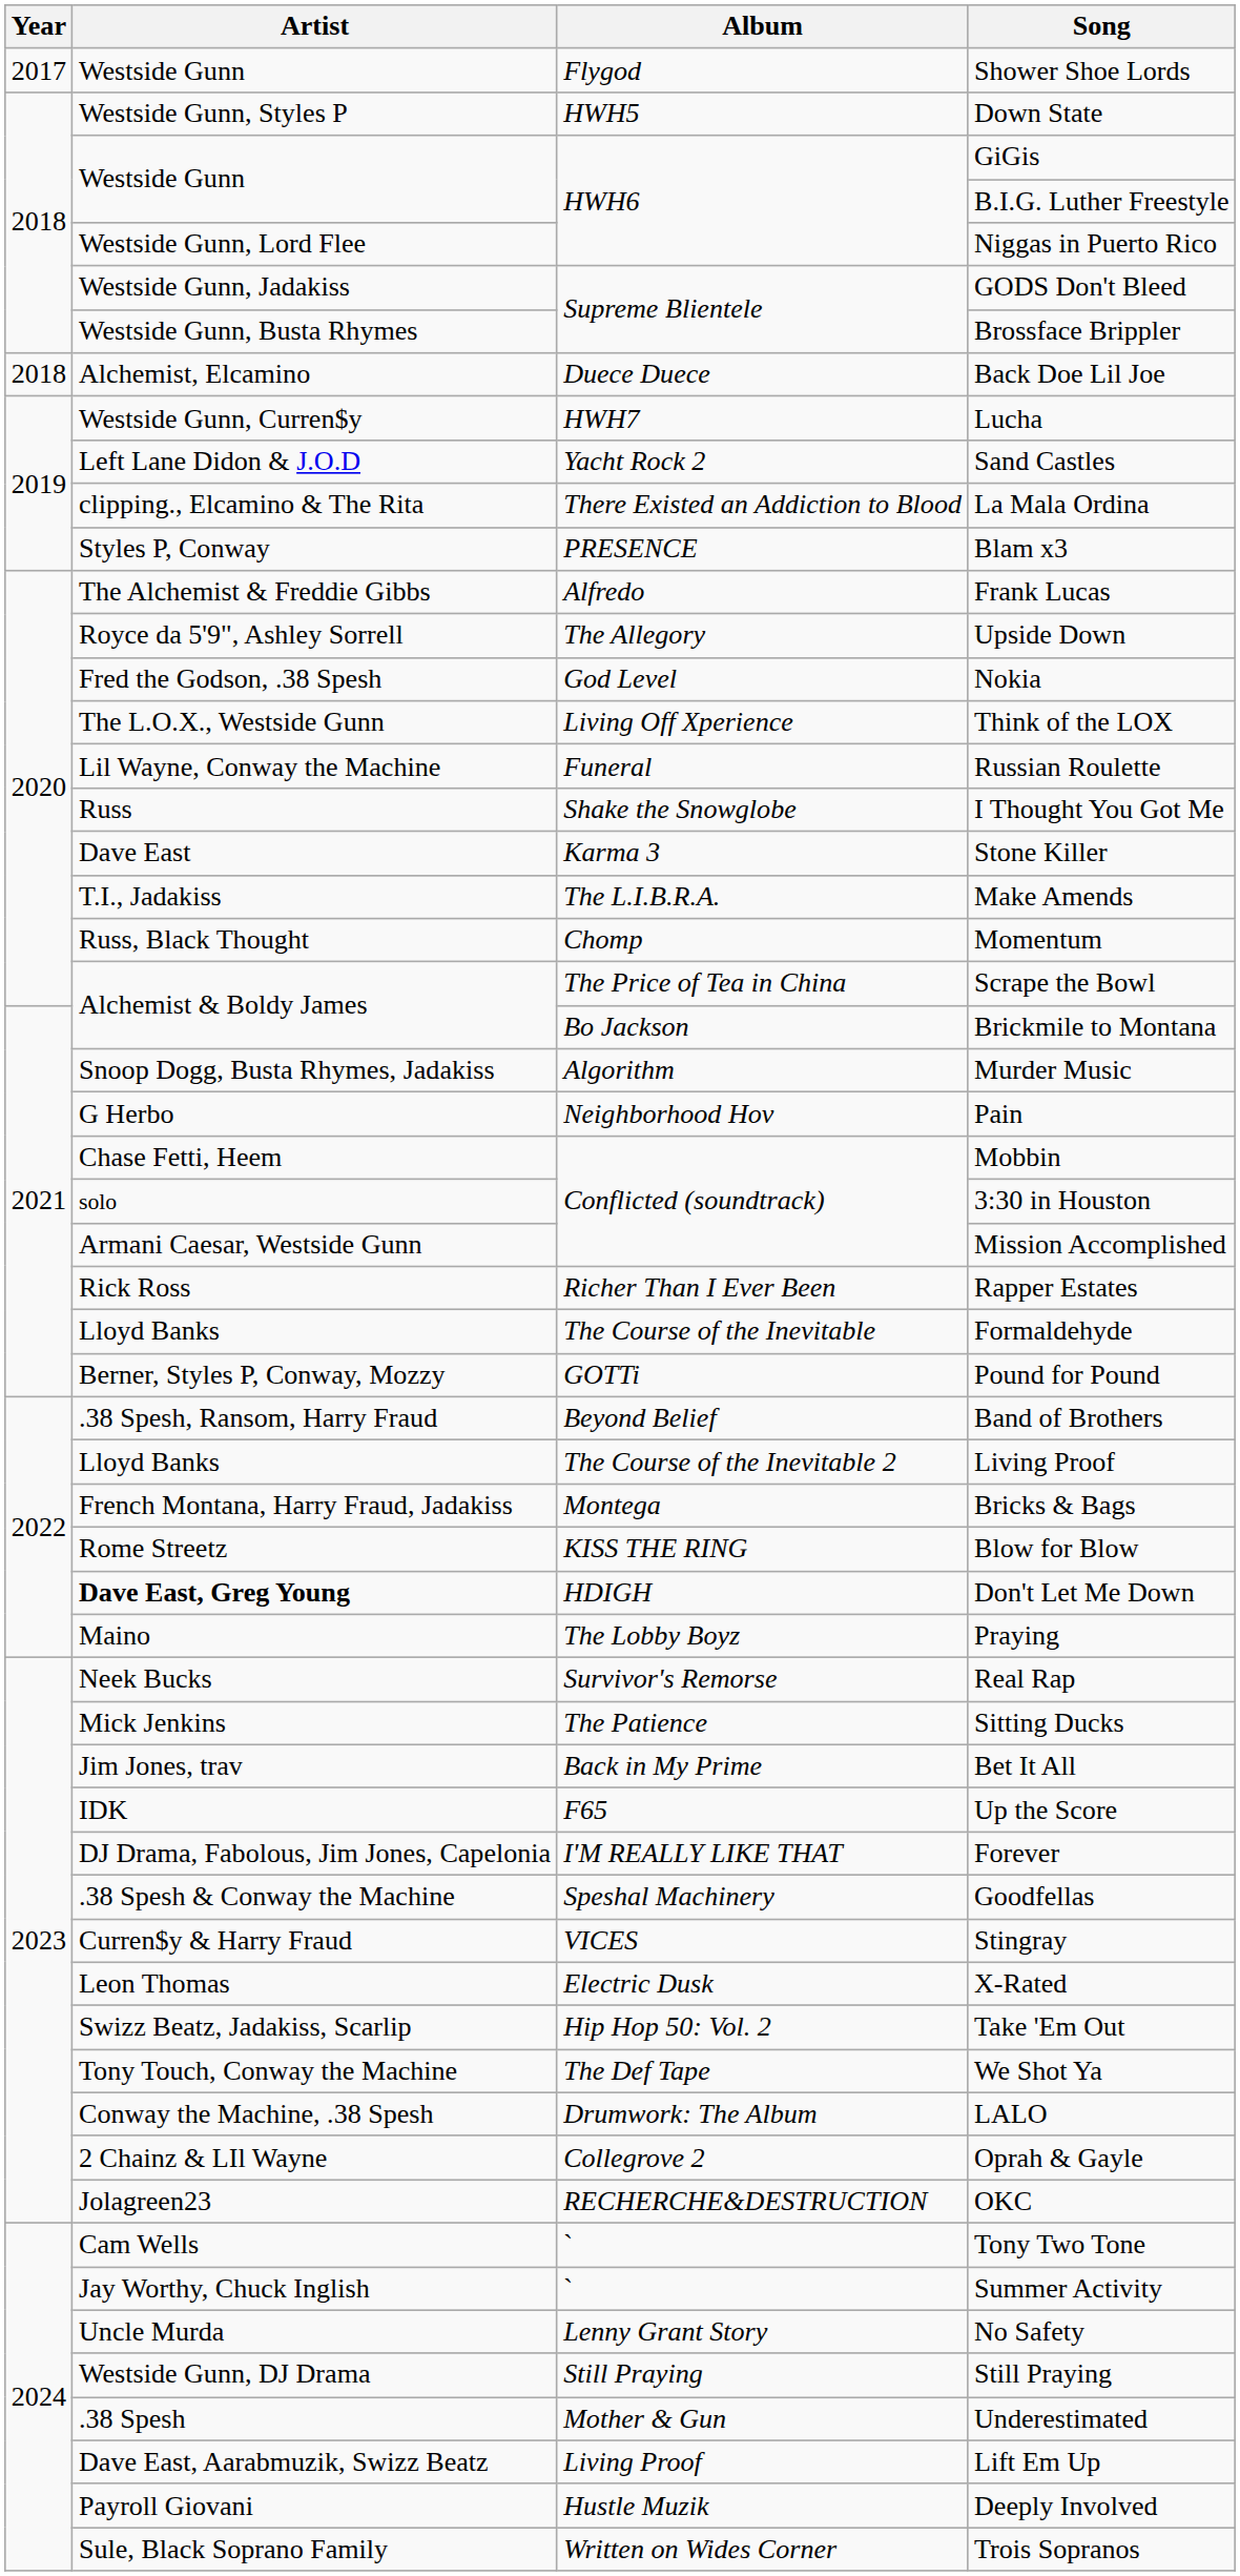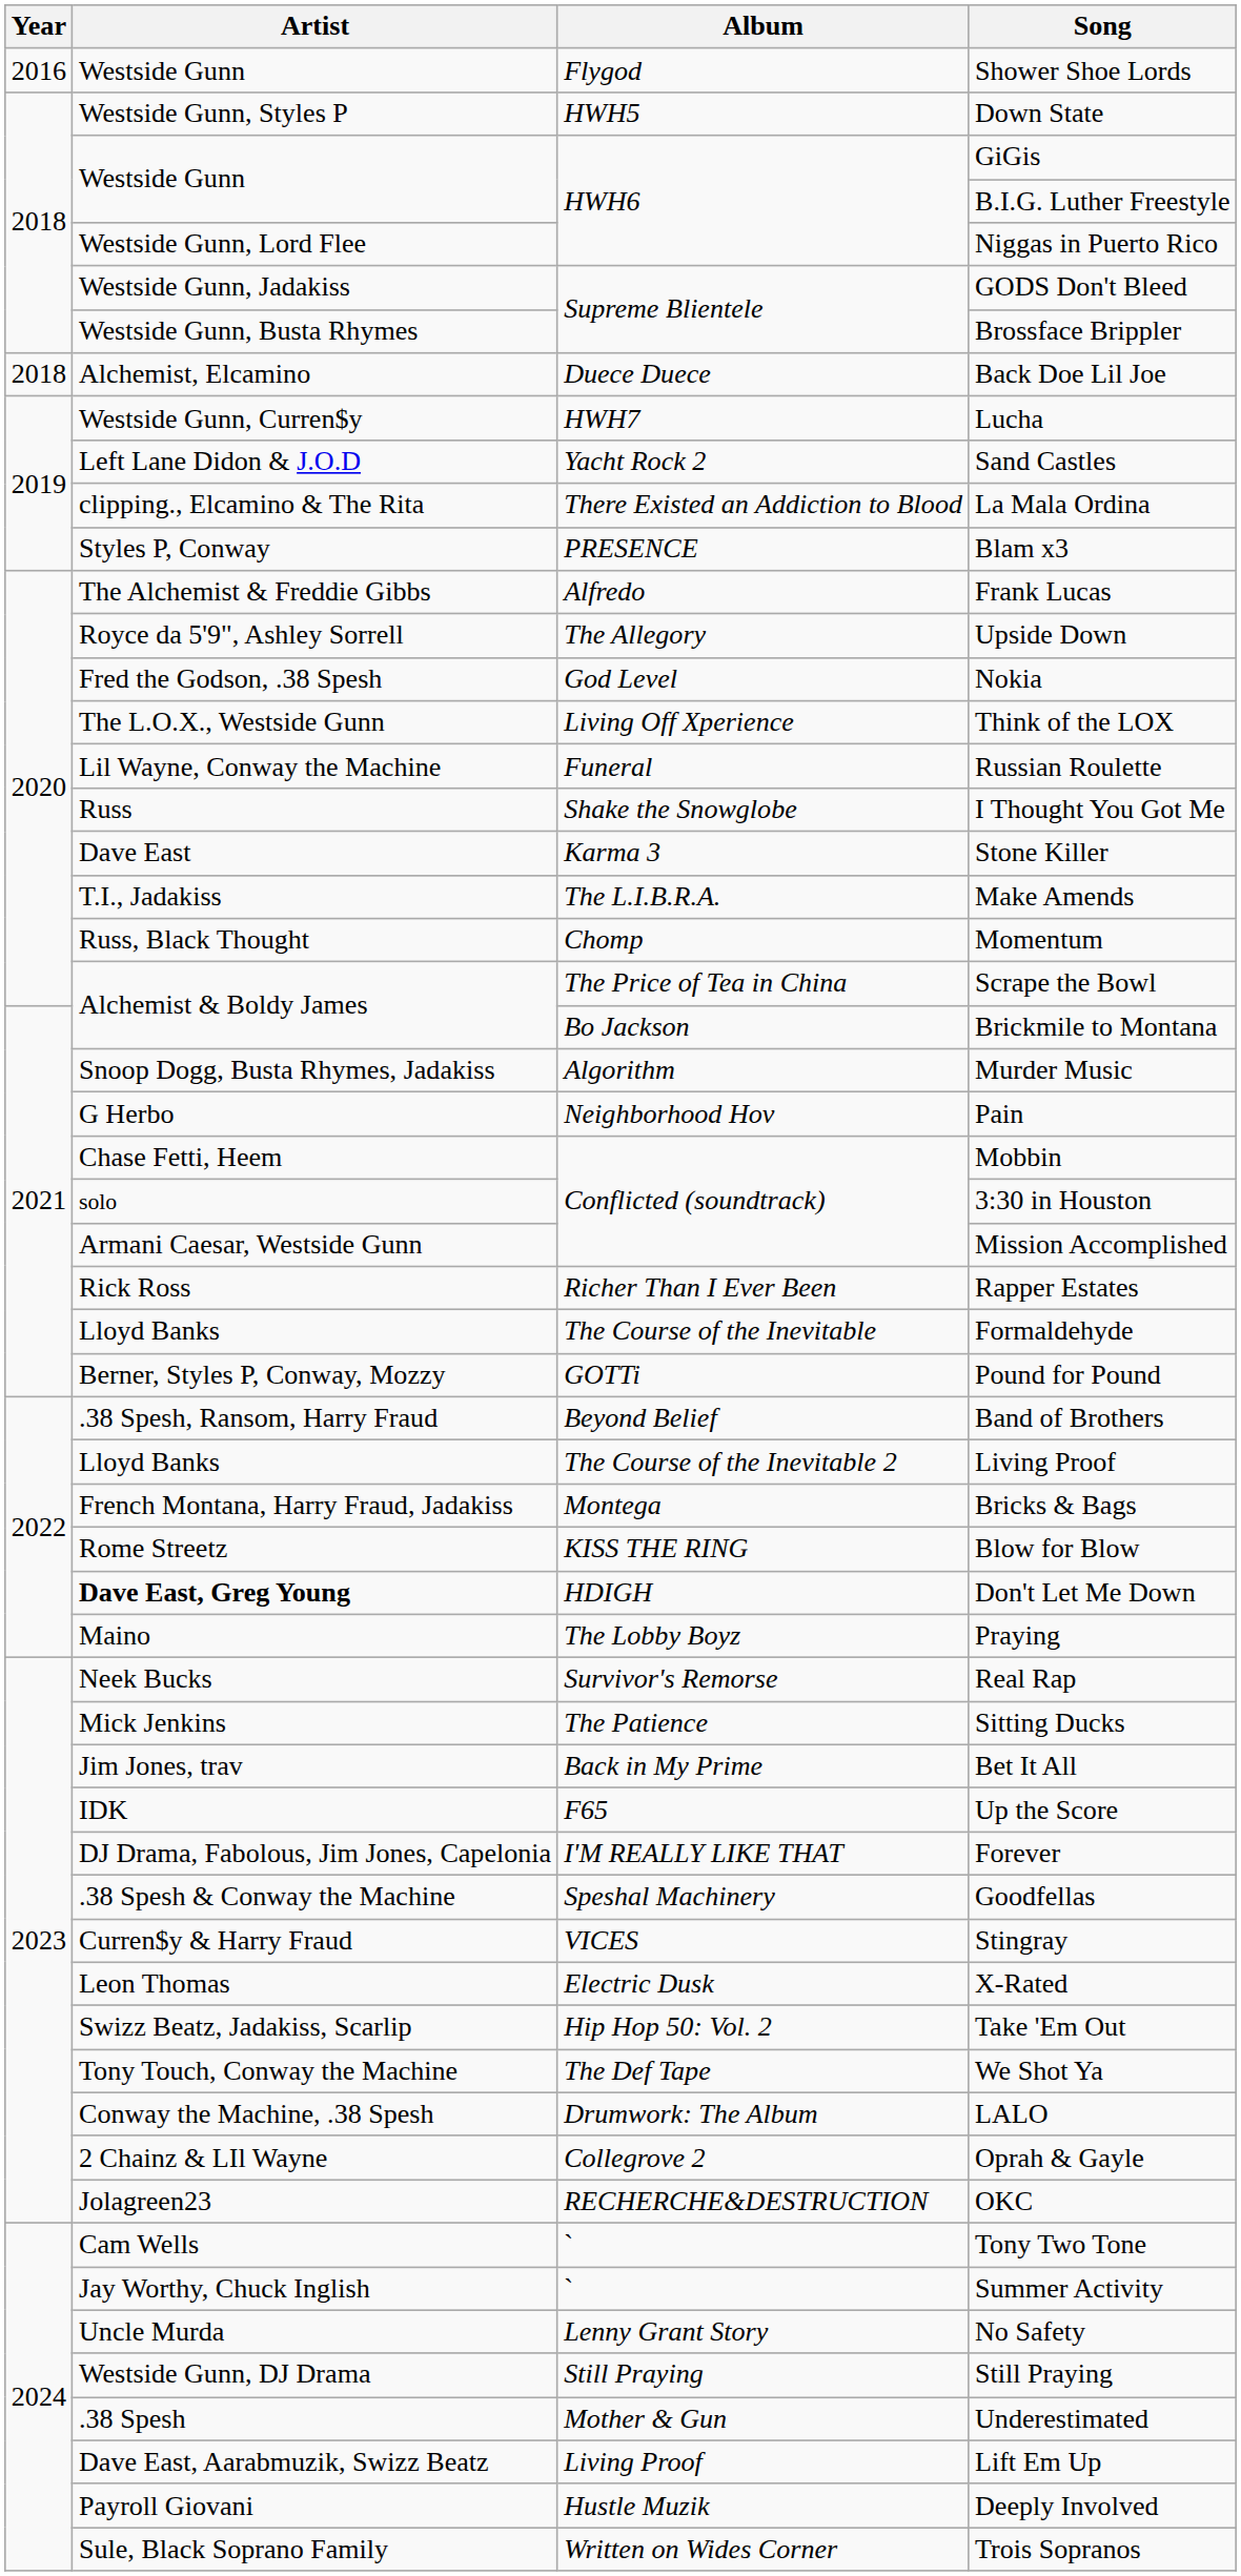 <table class="wikitable">
 <tr>
 <th>Year</th>
 <th>Artist</th>
 <th>Album</th>
 <th>Song</th>
 </tr>
 <tr>
-<td>2017</td>
+<td>2016</td>
 <td>Westside Gunn</td>
 <td><em>Flygod</em></td>
 <td>Shower Shoe Lords</td>
 </tr>
 <tr>
 <td rowspan="6">2018</td>
 <td>Westside Gunn, Styles P</td>
 <td><em>HWH5</em></td>
 <td>Down State</td>
 </tr>
 <tr>
 <td rowspan="2">Westside Gunn</td>
 <td rowspan="3"><em>HWH6</em></td>
 <td>GiGis</td>
 </tr>
 <tr>
 <td>B.I.G. Luther Freestyle</td>
 </tr>
 <tr>
 <td>Westside Gunn, Lord Flee</td>
 <td>Niggas in Puerto Rico</td>
 </tr>
 <tr>
 <td>Westside Gunn, Jadakiss</td>
 <td rowspan="2"><em>Supreme Blientele</em></td>
 <td>GODS Don't Bleed</td>
 </tr>
 <tr>
 <td>Westside Gunn, Busta Rhymes</td>
 <td>Brossface Brippler</td>
 </tr>
 <tr>
 <td>2018</td>
 <td>Alchemist, Elcamino</td>
 <td><em>Duece Duece</em></td>
 <td>Back Doe Lil Joe</td>
 </tr>
 <tr>
 <td rowspan="4">2019</td>
 <td>Westside Gunn, Curren$y</td>
 <td><em>HWH7</em></td>
 <td>Lucha</td>
 </tr>
 <tr>
 <td>Left Lane Didon & <a href='#'>J.O.D</a></td>
 <td><em>Yacht Rock 2</em></td>
 <td>Sand Castles</td>
 </tr>
 <tr>
 <td>clipping., Elcamino & The Rita</td>
 <td><em>There Existed an Addiction to Blood</em></td>
 <td>La Mala Ordina</td>
 </tr>
 <tr>
 <td>Styles P, Conway</td>
 <td><em>PRESENCE</em></td>
 <td>Blam x3</td>
 </tr>
 <tr>
 <td rowspan="10">2020</td>
 <td>The Alchemist & Freddie Gibbs</td>
 <td><em>Alfredo</em></td>
 <td>Frank Lucas</td>
 </tr>
 <tr>
 <td>Royce da 5'9", Ashley Sorrell</td>
 <td><em>The Allegory</em></td>
 <td>Upside Down</td>
 </tr>
 <tr>
 <td>Fred the Godson, .38 Spesh</td>
 <td><em>God Level</em></td>
 <td>Nokia</td>
 </tr>
 <tr>
 <td>The L.O.X., Westside Gunn</td>
 <td><em>Living Off Xperience</em></td>
 <td>Think of the LOX</td>
 </tr>
 <tr>
 <td>Lil Wayne, Conway the Machine</td>
 <td><em>Funeral</em></td>
 <td>Russian Roulette</td>
 </tr>
 <tr>
 <td>Russ</td>
 <td><em>Shake the Snowglobe</em></td>
 <td>I Thought You Got Me</td>
 </tr>
 <tr>
 <td>Dave East</td>
 <td><em>Karma 3</em></td>
 <td>Stone Killer</td>
 </tr>
 <tr>
 <td>T.I., Jadakiss</td>
 <td><em>The L.I.B.R.A.</em></td>
 <td>Make Amends</td>
 </tr>
 <tr>
 <td>Russ, Black Thought</td>
 <td><em>Chomp</em></td>
 <td>Momentum</td>
 </tr>
 <tr>
 <td rowspan="2">Alchemist & Boldy James</td>
 <td><em>The Price of Tea in China</em></td>
 <td>Scrape the Bowl</td>
 </tr>
 <tr>
 <td rowspan="9">2021</td>
 <td><em>Bo Jackson</em></td>
 <td>Brickmile to Montana</td>
 </tr>
 <tr>
 <td>Snoop Dogg, Busta Rhymes, Jadakiss</td>
 <td><em>Algorithm</em></td>
 <td>Murder Music</td>
 </tr>
 <tr>
 <td>G Herbo</td>
 <td><em>Neighborhood Hov</em></td>
 <td>Pain</td>
 </tr>
 <tr>
 <td>Chase Fetti, Heem</td>
 <td rowspan="3"><em>Conflicted (soundtrack)</em></td>
 <td>Mobbin</td>
 </tr>
 <tr>
 <td><small>solo</small></td>
 <td>3:30 in Houston</td>
 </tr>
 <tr>
 <td>Armani Caesar, Westside Gunn</td>
 <td>Mission Accomplished</td>
 </tr>
 <tr>
 <td>Rick Ross</td>
 <td><em>Richer Than I Ever Been</em></td>
 <td>Rapper Estates</td>
 </tr>
 <tr>
 <td>Lloyd Banks</td>
 <td><em>The Course of the Inevitable</em></td>
 <td>Formaldehyde</td>
 </tr>
 <tr>
 <td>Berner, Styles P, Conway, Mozzy</td>
 <td><em>GOTTi</em></td>
 <td>Pound for Pound</td>
 </tr>
 <tr>
 <td rowspan="6">2022</td>
 <td>.38 Spesh, Ransom, Harry Fraud</td>
 <td><em>Beyond Belief</em></td>
 <td>Band of Brothers</td>
 </tr>
 <tr>
 <td>Lloyd Banks</td>
 <td><em>The Course of the Inevitable 2</em></td>
 <td>Living Proof</td>
 </tr>
 <tr>
 <td>French Montana, Harry Fraud, Jadakiss</td>
 <td><em>Montega</em></td>
 <td>Bricks & Bags</td>
 </tr>
 <tr>
 <td>Rome Streetz</td>
 <td><em>KISS THE RING</em></td>
 <td>Blow for Blow</td>
 </tr>
 <tr>
 <td><strong>Dave East, Greg Young</strong></td>
 <td><em>HDIGH</em></td>
 <td>Don't Let Me Down</td>
 </tr>
 <tr>
 <td>Maino</td>
 <td><em>The Lobby Boyz</em></td>
 <td>Praying</td>
 </tr>
 <tr>
 <td rowspan="13">2023</td>
 <td>Neek Bucks</td>
 <td><em>Survivor's Remorse</em></td>
 <td>Real Rap</td>
 </tr>
 <tr>
 <td>Mick Jenkins</td>
 <td><em>The Patience</em></td>
 <td>Sitting Ducks</td>
 </tr>
 <tr>
 <td>Jim Jones, trav</td>
 <td><em>Back in My Prime</em></td>
 <td>Bet It All</td>
 </tr>
 <tr>
 <td>IDK</td>
 <td><em>F65</em></td>
 <td>Up the Score</td>
 </tr>
 <tr>
 <td>DJ Drama, Fabolous, Jim Jones, Capelonia</td>
 <td><em>I'M REALLY LIKE THAT</em></td>
 <td>Forever</td>
 </tr>
 <tr>
 <td>.38 Spesh & Conway the Machine</td>
 <td><em>Speshal Machinery</em></td>
 <td>Goodfellas</td>
 </tr>
 <tr>
 <td>Curren$y & Harry Fraud</td>
 <td><em>VICES</em></td>
 <td>Stingray</td>
 </tr>
 <tr>
 <td>Leon Thomas</td>
 <td><em>Electric Dusk</em></td>
 <td>X-Rated</td>
 </tr>
 <tr>
 <td>Swizz Beatz, Jadakiss, Scarlip</td>
 <td><em>Hip Hop 50: Vol. 2</em></td>
 <td>Take 'Em Out</td>
 </tr>
 <tr>
 <td>Tony Touch, Conway the Machine</td>
 <td><em>The Def Tape</em></td>
 <td>We Shot Ya</td>
 </tr>
 <tr>
 <td>Conway the Machine, .38 Spesh</td>
 <td><em>Drumwork: The Album</em></td>
 <td>LALO</td>
 </tr>
 <tr>
 <td>2 Chainz & LIl Wayne</td>
 <td><em>Collegrove 2</em></td>
 <td>Oprah & Gayle</td>
 </tr>
 <tr>
 <td>Jolagreen23</td>
 <td><em>RECHERCHE&DESTRUCTION</em></td>
 <td>OKC</td>
 </tr>
 <tr>
 <td rowspan="8">2024</td>
 <td>Cam Wells</td>
 <td>`</td>
 <td>Tony Two Tone</td>
 </tr>
 <tr>
 <td>Jay Worthy, Chuck Inglish</td>
 <td>`</td>
 <td>Summer Activity</td>
 </tr>
 <tr>
 <td>Uncle Murda</td>
 <td><em>Lenny Grant Story</em></td>
 <td>No Safety</td>
 </tr>
 <tr>
 <td>Westside Gunn, DJ Drama</td>
 <td><em>Still Praying</em></td>
 <td>Still Praying</td>
 </tr>
 <tr>
 <td>.38 Spesh</td>
 <td><em>Mother & Gun</em></td>
 <td>Underestimated</td>
 </tr>
 <tr>
 <td>Dave East, Aarabmuzik, Swizz Beatz</td>
 <td><em>Living Proof</em></td>
 <td>Lift Em Up</td>
 </tr>
 <tr>
 <td>Payroll Giovani</td>
 <td><em>Hustle Muzik</em></td>
 <td>Deeply Involved</td>
 </tr>
 <tr>
 <td>Sule, Black Soprano Family</td>
 <td><em>Written on Wides Corner</em></td>
 <td>Trois Sopranos</td>
 </tr>
 </table>
